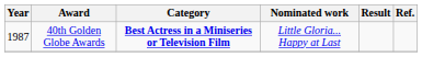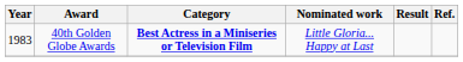 <table class="wikitable sortable plainrowheaders" style="text-align:center;">
 <tr>
 <th>Year</th>
 <th>Award</th>
 <th>Category</th>
 <th>Nominated work</th>
 <th>Result</th>
 <th>Ref.</th>
 </tr>
 <tr>
-<td>1987</td>
+<td>1983</td>
 <td><a href='#'>40th Golden Globe Awards</a></td>
 <td><strong><a href='#'>Best Actress in a Miniseries or Television Film</a></strong></td>
 <td><em><a href='#'>Little Gloria... Happy at Last</a></em></td>
 <td></td>
 <td></td>
 </tr>
 <tr>
 </tr>
 </table>
